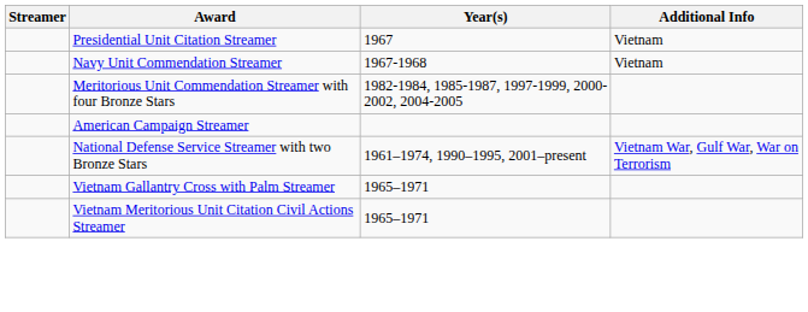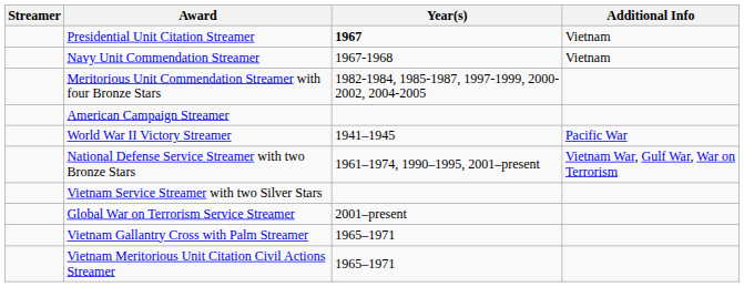 <table class="wikitable" style="margin:auto;">
 <tr>
 <th>Streamer</th>
 <th>Award</th>
 <th>Year(s)</th>
 <th>Additional Info</th>
 </tr>
 <tr>
 <td></td>
 <td><a href='#'>Presidential Unit Citation Streamer</a></td>
-<td>1967</td>
+<td><strong>1967</strong></td>
 <td>Vietnam</td>
 </tr>
 <tr>
 <td></td>
 <td><a href='#'>Navy Unit Commendation Streamer</a></td>
 <td>1967-1968</td>
 <td>Vietnam</td>
 </tr>
 <tr>
 <td></td>
 <td><a href='#'>Meritorious Unit Commendation Streamer</a> with four Bronze Stars</td>
 <td>1982-1984, 1985-1987, 1997-1999, 2000-2002, 2004-2005</td>
 <td><br></td>
 </tr>
 <tr>
 <td></td>
 <td><a href='#'>American Campaign Streamer</a></td>
 <td><br></td>
 <td><br></td>
 </tr>
 <tr>
 <td></td>
+<td><a href='#'>World War II Victory Streamer</a></td>
+<td>1941–1945</td>
+<td><a href='#'>Pacific War</a></td>
+</tr>
+<tr>
+<td></td>
 <td><a href='#'>National Defense Service Streamer</a> with two Bronze Stars</td>
 <td>1961–1974, 1990–1995, 2001–present</td>
 <td><a href='#'>Vietnam War</a>, <a href='#'>Gulf War</a>, <a href='#'>War on Terrorism</a></td>
+</tr>
+<tr>
+<td></td>
+<td><a href='#'>Vietnam Service Streamer</a> with two Silver Stars</td>
+<td><br></td>
+<td><br></td>
+</tr>
+<tr>
+<td></td>
+<td><a href='#'>Global War on Terrorism Service Streamer</a></td>
+<td>2001–present</td>
+<td><br></td>
 </tr>
 <tr>
 <td></td>
 <td><a href='#'>Vietnam Gallantry Cross with Palm Streamer</a></td>
 <td>1965–1971</td>
 <td><br></td>
 </tr>
 <tr>
 <td></td>
 <td><a href='#'>Vietnam Meritorious Unit Citation Civil Actions Streamer</a></td>
 <td>1965–1971</td>
 <td><br></td>
 </tr>
 </table>
